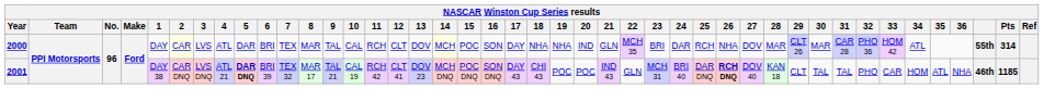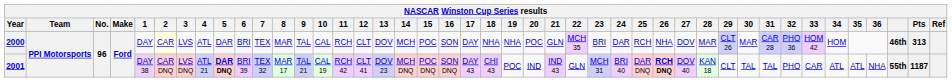 <table class="wikitable" style="text-align:center; font-size:75%">
 <tr>
 <th colspan=45><a href='#'>NASCAR</a> <a href='#'>Winston Cup Series</a> results</th>
 </tr>
 <tr>
 <th>Year</th>
 <th>Team</th>
 <th>No.</th>
 <th>Make</th>
 <th>1</th>
 <th>2</th>
 <th>3</th>
 <th>4</th>
 <th>5</th>
 <th>6</th>
 <th>7</th>
 <th>8</th>
 <th>9</th>
 <th>10</th>
 <th>11</th>
 <th>12</th>
 <th>13</th>
 <th>14</th>
 <th>15</th>
 <th>16</th>
 <th>17</th>
 <th>18</th>
 <th>19</th>
 <th>20</th>
 <th>21</th>
 <th>22</th>
 <th>23</th>
 <th>24</th>
 <th>25</th>
 <th>26</th>
 <th>27</th>
 <th>28</th>
 <th>29</th>
 <th>30</th>
 <th>31</th>
 <th>32</th>
 <th>33</th>
 <th>34</th>
 <th>35</th>
 <th>36</th>
 <th></th>
 <th>Pts</th>
 <th>Ref</th>
 </tr>
 <tr>
 <th><a href='#'>2000</a></th>
 <th rowspan=2><a href='#'>PPI Motorsports</a></th>
 <th rowspan=2>96</th>
 <th rowspan=2><a href='#'>Ford</a></th>
 <td><a href='#'>DAY</a></td>
 <td style="background: lightyellow;"><a href='#'>CAR</a></td>
 <td><a href='#'>LVS</a></td>
 <td><a href='#'>ATL</a></td>
 <td><a href='#'>DAR</a></td>
 <td><a href='#'>BRI</a></td>
 <td><a href='#'>TEX</a></td>
 <td><a href='#'>MAR</a></td>
 <td><a href='#'>TAL</a></td>
 <td><a href='#'>CAL</a></td>
 <td><a href='#'>RCH</a></td>
 <td><a href='#'>CLT</a></td>
 <td><a href='#'>DOV</a></td>
-<td style="background: lightyellow;"><a href='#'>MCH</a></td>
+<td><a href='#'>MCH</a></td>
 <td><a href='#'>POC</a></td>
 <td><a href='#'>SON</a></td>
 <td><a href='#'>DAY</a></td>
 <td><a href='#'>NHA</a></td>
 <td><a href='#'>NHA</a></td>
-<td><a href='#'>IND</a></td>
+<td><a href='#'>POC</a></td>
 <td><a href='#'>GLN</a></td>
 <td style="background:#EFCFFF;"><a href='#'>MCH</a><br><small>35</small></td>
 <td><a href='#'>BRI</a></td>
 <td><a href='#'>DAR</a></td>
 <td><a href='#'>RCH</a></td>
 <td><a href='#'>NHA</a></td>
 <td><a href='#'>DOV</a></td>
 <td><a href='#'>MAR</a></td>
 <td style="background:#CFCFFF;"><a href='#'>CLT</a><br><small>26</small></td>
 <td><a href='#'>MAR</a></td>
 <td style="background:#CFCFFF;"><a href='#'>CAR</a><br><small>28</small></td>
 <td style="background:#CFCFFF;"><a href='#'>PHO</a><br><small>36</small></td>
 <td style="background:#EFCFFF;"><a href='#'>HOM</a><br><small>42</small></td>
-<td><a href='#'>ATL</a></td>
+<td><a href='#'>HOM</a></td>
 <td colspan=2></td>
-<th>55th</th>
-<th>314</th>
+<th>46th</th>
+<th>313</th>
 <th></th>
 </tr>
 <tr>
 <th><a href='#'>2001</a></th>
 <td style="background:#EFCFFF;"><a href='#'>DAY</a><br><small>38</small></td>
 <td style="background:#FFCFCF;"><a href='#'>CAR</a><br><small>DNQ</small></td>
 <td style="background:#FFCFCF;"><a href='#'>LVS</a><br><small>DNQ</small></td>
 <td style="background:#CFCFFF;"><a href='#'>ATL</a><br><small>21</small></td>
 <td style="background:#FFCFCF;"><strong><a href='#'>DAR</a><br><small>DNQ</small></strong></td>
 <td style="background:#EFCFFF;"><a href='#'>BRI</a><br><small>39</small></td>
 <td style="background:#CFCFFF;"><a href='#'>TEX</a><br><small>32</small></td>
 <td style="background:#DFFFDF;"><a href='#'>MAR</a><br><small>17</small></td>
 <td style="background:#CFCFFF;"><a href='#'>TAL</a><br><small>21</small></td>
 <td style="background:#DFFFDF;"><a href='#'>CAL</a><br><small>19</small></td>
 <td style="background:#EFCFFF;"><a href='#'>RCH</a><br><small>42</small></td>
 <td style="background:#EFCFFF;"><a href='#'>CLT</a><br><small>41</small></td>
 <td style="background:#CFCFFF;"><a href='#'>DOV</a><br><small>23</small></td>
 <td style="background:#FFCFCF;"><a href='#'>MCH</a><br><small>DNQ</small></td>
 <td style="background:#FFCFCF;"><a href='#'>POC</a><br><small>DNQ</small></td>
 <td style="background:#FFCFCF;"><a href='#'>SON</a><br><small>DNQ</small></td>
 <td style="background:#EFCFFF;"><a href='#'>DAY</a><br><small>43</small></td>
 <td style="background:#EFCFFF;"><a href='#'>CHI</a><br><small>43</small></td>
 <td><a href='#'>POC</a></td>
-<td><a href='#'>POC</a></td>
+<td><a href='#'>IND</a></td>
 <td style="background:#EFCFFF;"><a href='#'>IND</a><br><small>43</small></td>
 <td><a href='#'>GLN</a></td>
 <td style="background:#CFCFFF;"><a href='#'>MCH</a><br><small>31</small></td>
 <td style="background:#EFCFFF;"><a href='#'>BRI</a><br><small>40</small></td>
 <td style="background:#FFCFCF;"><a href='#'>DAR</a><br><small>DNQ</small></td>
 <td style="background:#FFCFCF;"><strong><a href='#'>RCH</a><br><small>DNQ</small></strong></td>
 <td style="background:#EFCFFF;"><a href='#'>DOV</a><br><small>40</small></td>
 <td style="background:#DFFFDF;"><a href='#'>KAN</a><br><small>18</small></td>
 <td><a href='#'>CLT</a></td>
 <td><a href='#'>TAL</a></td>
 <td><a href='#'>TAL</a></td>
 <td><a href='#'>PHO</a></td>
 <td><a href='#'>CAR</a></td>
-<td><a href='#'>HOM</a></td>
+<td><a href='#'>ATL</a></td>
 <td><a href='#'>ATL</a></td>
 <td><a href='#'>NHA</a></td>
-<th>46th</th>
-<th>1185</th>
+<th>55th</th>
+<th>1187</th>
 <th></th>
 </tr>
 </table>
